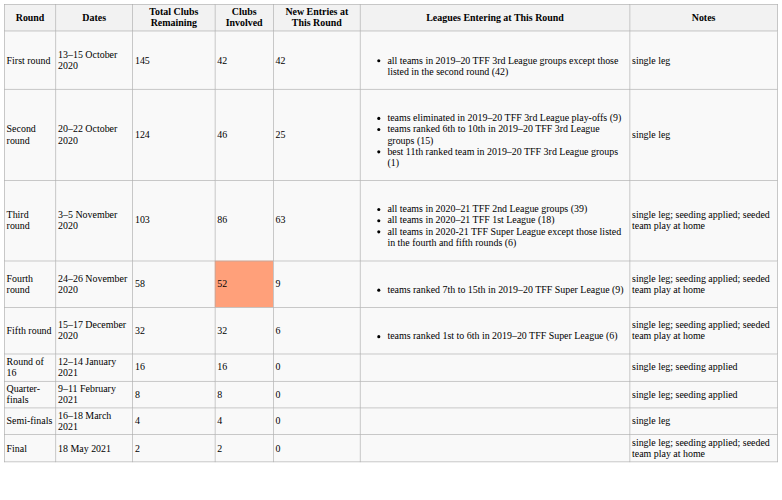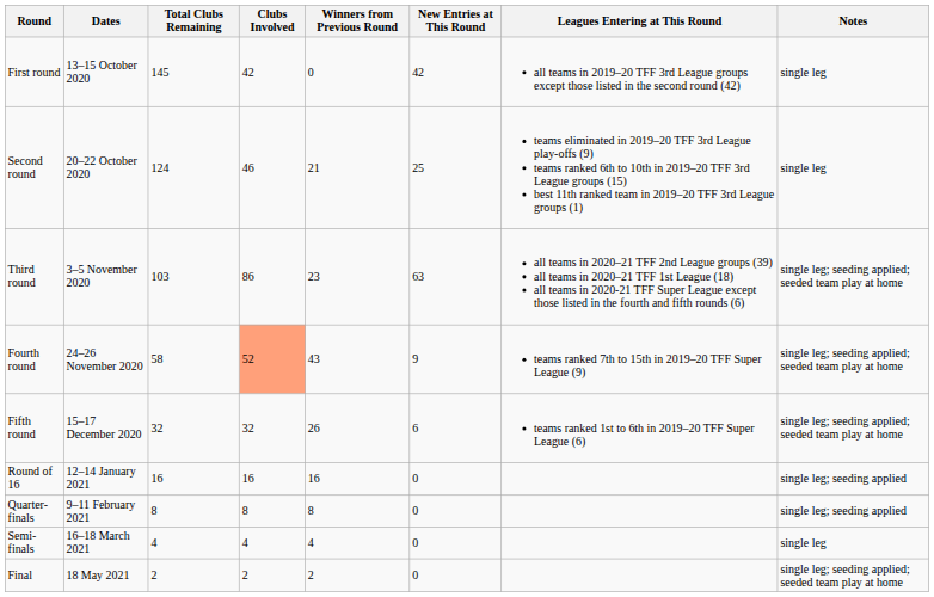 <table class="wikitable">
 <tr>
 <th>Round</th>
 <th>Dates</th>
 <th>Total Clubs Remaining</th>
 <th>Clubs Involved</th>
+<th>Winners from Previous Round</th>
 <th>New Entries at This Round</th>
 <th>Leagues Entering at This Round</th>
 <th>Notes</th>
 </tr>
 <tr>
 <td>First round</td>
 <td>13–15 October 2020</td>
 <td>145</td>
 <td>42</td>
+<td>0</td>
 <td>42</td>
 <td><br><ul><li>all teams in 2019–20 TFF 3rd League groups except those listed in the second round (42)</li></ul></td>
 <td>single leg</td>
 </tr>
 <tr>
 <td>Second round</td>
 <td>20–22 October 2020</td>
 <td>124</td>
 <td>46</td>
+<td>21</td>
 <td>25</td>
 <td><br><ul><li>teams eliminated in 2019–20 TFF 3rd League play-offs (9)</li><li>teams ranked 6th to 10th in 2019–20 TFF 3rd League groups (15)</li><li>best 11th ranked team in 2019–20 TFF 3rd League groups (1)</li></ul></td>
 <td>single leg</td>
 </tr>
 <tr>
 <td>Third round</td>
 <td>3–5 November 2020</td>
 <td>103</td>
 <td>86</td>
+<td>23</td>
 <td>63</td>
 <td><br><ul><li>all teams in 2020–21 TFF 2nd League groups (39)</li><li>all teams in 2020–21 TFF 1st League (18)</li><li>all teams in 2020-21 TFF Super League except those listed in the fourth and fifth rounds (6)</li></ul></td>
 <td>single leg; seeding applied; seeded team play at home</td>
 </tr>
 <tr>
 <td>Fourth round</td>
 <td>24–26 November 2020</td>
 <td>58</td>
 <td style="background: lightsalmon;">52</td>
+<td>43</td>
 <td>9</td>
 <td><br><ul><li>teams ranked 7th to 15th in 2019–20 TFF Super League (9)</li></ul></td>
 <td>single leg; seeding applied; seeded team play at home</td>
 </tr>
 <tr>
 <td>Fifth round</td>
 <td>15–17 December 2020</td>
 <td>32</td>
 <td>32</td>
+<td>26</td>
 <td>6</td>
 <td><br><ul><li>teams ranked 1st to 6th in 2019–20 TFF Super League (6)</li></ul></td>
 <td>single leg; seeding applied; seeded team play at home</td>
 </tr>
 <tr>
 <td>Round of 16</td>
 <td>12–14 January 2021</td>
+<td>16</td>
 <td>16</td>
 <td>16</td>
 <td>0</td>
 <td></td>
 <td>single leg; seeding applied</td>
 </tr>
 <tr>
 <td>Quarter-finals</td>
 <td>9–11 February 2021</td>
 <td>8</td>
 <td>8</td>
+<td>8</td>
 <td>0</td>
 <td></td>
 <td>single leg; seeding applied</td>
 </tr>
 <tr>
 <td>Semi-finals</td>
 <td>16–18 March 2021</td>
+<td>4</td>
 <td>4</td>
 <td>4</td>
 <td>0</td>
 <td></td>
 <td>single leg</td>
 </tr>
 <tr>
 <td>Final</td>
 <td>18 May 2021</td>
 <td>2</td>
 <td>2</td>
+<td>2</td>
 <td>0</td>
 <td></td>
 <td>single leg; seeding applied; seeded team play at home</td>
 </tr>
 </table>
